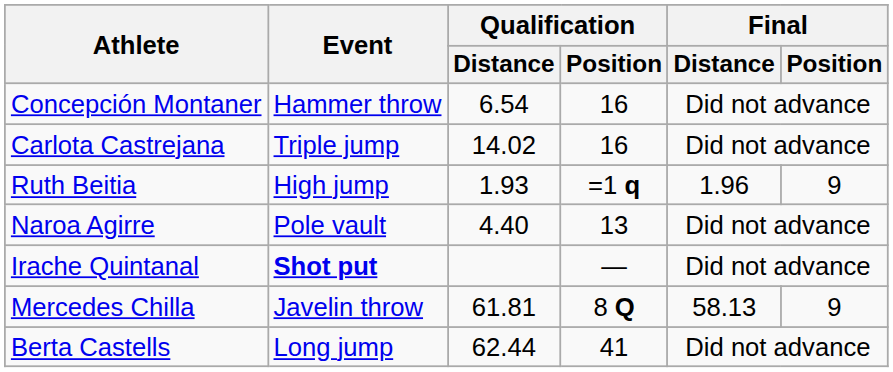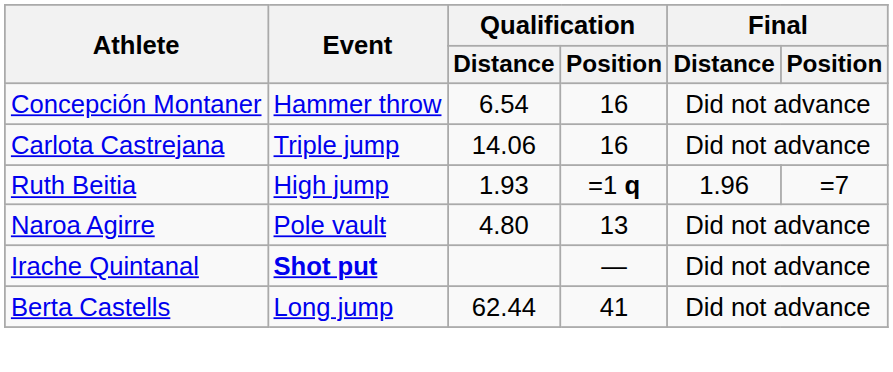 <table class=wikitable style="font-size:90%">
 <tr>
 <th rowspan="2">Athlete</th>
 <th rowspan="2">Event</th>
 <th colspan="2">Qualification</th>
 <th colspan="2">Final</th>
 </tr>
 <tr style="font-size:95%">
 <th>Distance</th>
 <th>Position</th>
 <th>Distance</th>
 <th>Position</th>
 </tr>
 <tr align=center>
 <td align=left><a href='#'>Concepción Montaner</a></td>
 <td align=left><a href='#'>Hammer throw</a></td>
 <td>6.54</td>
 <td>16</td>
 <td colspan=2>Did not advance</td>
 </tr>
 <tr align=center>
 <td align=left><a href='#'>Carlota Castrejana</a></td>
 <td align=left><a href='#'>Triple jump</a></td>
-<td>14.02</td>
+<td>14.06</td>
 <td>16</td>
 <td colspan=2>Did not advance</td>
 </tr>
 <tr align=center>
 <td align=left><a href='#'>Ruth Beitia</a></td>
 <td align=left><a href='#'>High jump</a></td>
 <td>1.93</td>
 <td>=1 <strong>q</strong></td>
 <td>1.96</td>
-<td>9</td>
+<td>=7</td>
 </tr>
 <tr align=center>
 <td align=left><a href='#'>Naroa Agirre</a></td>
 <td align=left><a href='#'>Pole vault</a></td>
-<td>4.40</td>
+<td>4.80</td>
 <td>13</td>
 <td colspan=2>Did not advance</td>
 </tr>
 <tr align=center>
 <td align=left><a href='#'>Irache Quintanal</a></td>
 <td align=left><strong><a href='#'>Shot put</a></strong></td>
 <td></td>
 <td>—</td>
 <td colspan=2>Did not advance</td>
 </tr>
 <tr align=center>
-<td align=left><a href='#'>Mercedes Chilla</a></td>
-<td align=left><a href='#'>Javelin throw</a></td>
-<td>61.81</td>
-<td>8 <strong>Q</strong></td>
-<td>58.13</td>
-<td>9</td>
-</tr>
-<tr align=center>
 <td align=left><a href='#'>Berta Castells</a></td>
 <td align=left><a href='#'>Long jump</a></td>
 <td>62.44</td>
 <td>41</td>
 <td colspan=2>Did not advance</td>
 </tr>
 </table>
